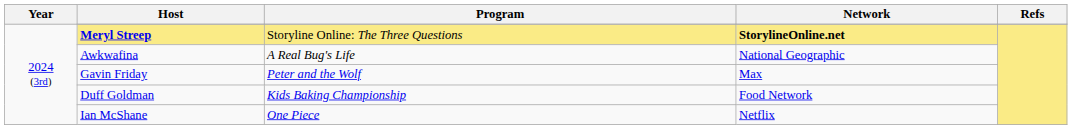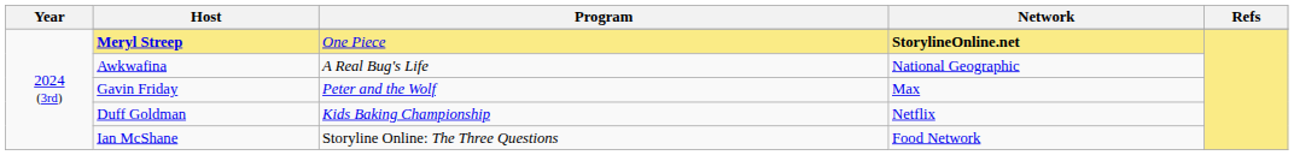 <table class="wikitable"  width="85%">
 <tr bgcolor="#bebebe">
 <th>Year</th>
 <th>Host</th>
 <th>Program</th>
 <th>Network</th>
 <th>Refs</th>
 </tr>
 <tr>
 <td rowspan=6 style="text-align:center"><a href='#'>2024</a><br><small>(<a href='#'>3rd</a>)</small></td>
 </tr>
 <tr style="background:#FAEB86">
 <td><strong><a href='#'>Meryl Streep</a></strong></td>
-<td>Storyline Online: <em>The Three Questions</em></td>
+<td><em><a href='#'>One Piece</a></em></td>
 <td><strong>StorylineOnline.net</strong></td>
 <td rowspan=6 style="text-align:center"></td>
 </tr>
 <tr>
 <td><a href='#'>Awkwafina</a></td>
 <td><em>A Real Bug's Life</em></td>
 <td><a href='#'>National Geographic</a></td>
 </tr>
 <tr>
 <td><a href='#'>Gavin Friday</a></td>
 <td><em><a href='#'>Peter and the Wolf</a></em></td>
 <td><a href='#'>Max</a></td>
 </tr>
 <tr>
 <td><a href='#'>Duff Goldman</a></td>
 <td><em><a href='#'>Kids Baking Championship</a></em></td>
-<td><a href='#'>Food Network</a></td>
+<td><a href='#'>Netflix</a></td>
 </tr>
 <tr>
 <td><a href='#'>Ian McShane</a></td>
-<td><em><a href='#'>One Piece</a></em></td>
-<td><a href='#'>Netflix</a></td>
+<td>Storyline Online: <em>The Three Questions</em></td>
+<td><a href='#'>Food Network</a></td>
 </tr>
 </table>
